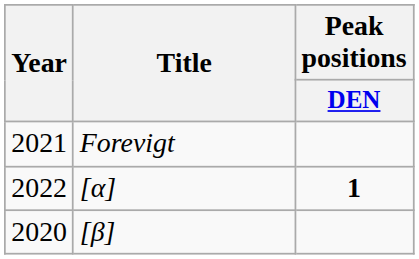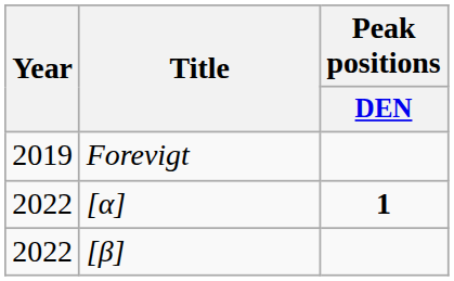 <table class="wikitable">
 <tr>
 <th align="center" rowspan="2" width="10">Year</th>
 <th align="center" rowspan="2" width="120">Title</th>
 <th align="center" colspan="1" width="20">Peak positions</th>
 </tr>
 <tr>
 <th scope="col" style="width:3em;font-size:90%;"><a href='#'>DEN</a><br></th>
 </tr>
 <tr>
-<td>2021</td>
+<td>2019</td>
 <td><em>Forevigt</em></td>
 <td></td>
 </tr>
 <tr>
 <td style="text-align:center;">2022</td>
 <td><em>[α]</em></td>
 <td style="text-align:center;"><strong>1<br></strong></td>
 </tr>
 <tr>
-<td>2020</td>
+<td>2022</td>
 <td><em>[β]</em></td>
 <td></td>
 </tr>
 </table>
